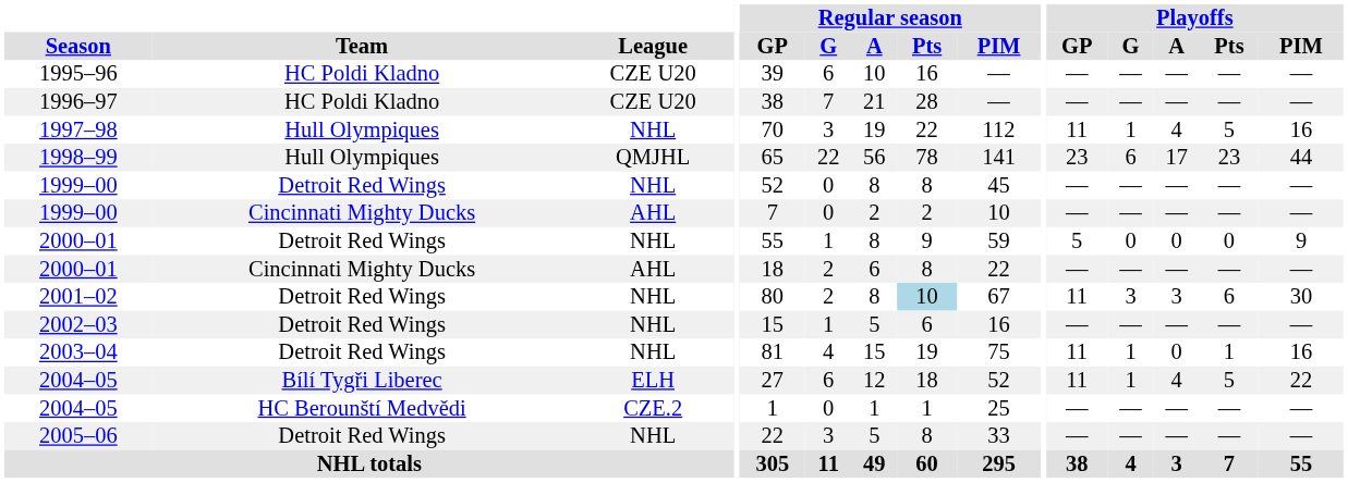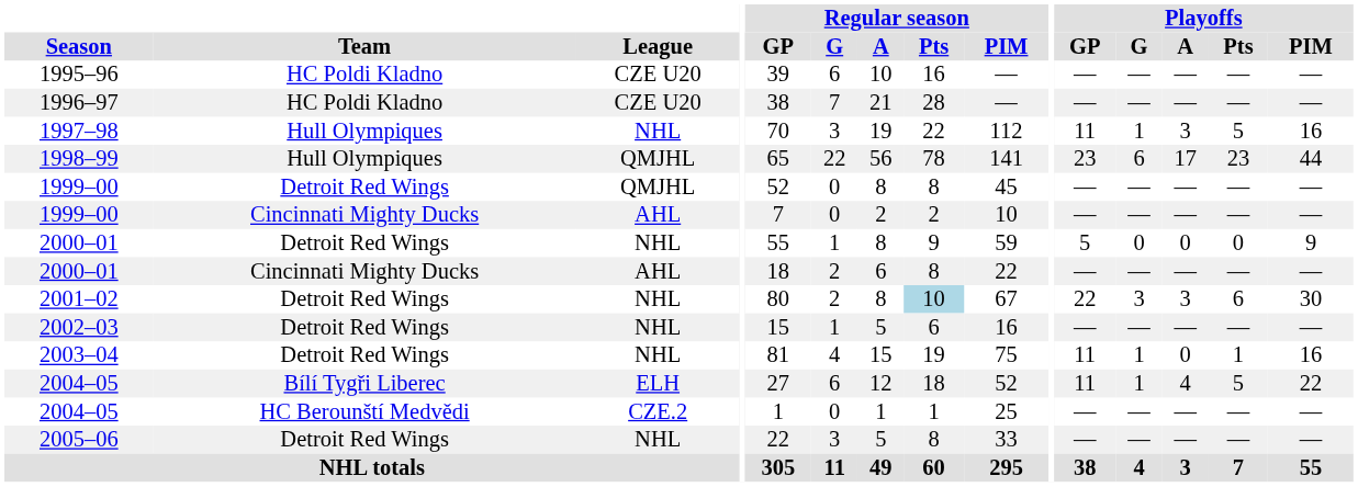 <table border="0" cellpadding="1" cellspacing="0" style="text-align:center; width:60em">
 <tr bgcolor="#e0e0e0">
 <th colspan="3" bgcolor="#ffffff"></th>
 <th rowspan="100" bgcolor="#ffffff"></th>
 <th colspan="5"><a href='#'>Regular season</a></th>
 <th rowspan="100" bgcolor="#ffffff"></th>
 <th colspan="5"><a href='#'>Playoffs</a></th>
 </tr>
 <tr bgcolor="#e0e0e0">
 <th><a href='#'>Season</a></th>
 <th>Team</th>
 <th>League</th>
 <th>GP</th>
 <th><a href='#'>G</a></th>
 <th><a href='#'>A</a></th>
 <th><a href='#'>Pts</a></th>
 <th><a href='#'>PIM</a></th>
 <th>GP</th>
 <th>G</th>
 <th>A</th>
 <th>Pts</th>
 <th>PIM</th>
 </tr>
 <tr>
 <td>1995–96</td>
 <td><a href='#'>HC Poldi Kladno</a></td>
 <td>CZE U20</td>
 <td>39</td>
 <td>6</td>
 <td>10</td>
 <td>16</td>
 <td>—</td>
 <td>—</td>
 <td>—</td>
 <td>—</td>
 <td>—</td>
 <td>—</td>
 </tr>
 <tr bgcolor="#f0f0f0">
 <td>1996–97</td>
 <td>HC Poldi Kladno</td>
 <td>CZE U20</td>
 <td>38</td>
 <td>7</td>
 <td>21</td>
 <td>28</td>
 <td>—</td>
 <td>—</td>
 <td>—</td>
 <td>—</td>
 <td>—</td>
 <td>—</td>
 </tr>
 <tr>
 <td><a href='#'>1997–98</a></td>
 <td><a href='#'>Hull Olympiques</a></td>
 <td><a href='#'>NHL</a></td>
 <td>70</td>
 <td>3</td>
 <td>19</td>
 <td>22</td>
 <td>112</td>
 <td>11</td>
 <td>1</td>
-<td>4</td>
+<td>3</td>
 <td>5</td>
 <td>16</td>
 </tr>
 <tr bgcolor="#f0f0f0">
 <td><a href='#'>1998–99</a></td>
 <td>Hull Olympiques</td>
 <td>QMJHL</td>
 <td>65</td>
 <td>22</td>
 <td>56</td>
 <td>78</td>
 <td>141</td>
 <td>23</td>
 <td>6</td>
 <td>17</td>
 <td>23</td>
 <td>44</td>
 </tr>
 <tr>
 <td><a href='#'>1999–00</a></td>
 <td><a href='#'>Detroit Red Wings</a></td>
-<td><a href='#'>NHL</a></td>
+<td>QMJHL</td>
 <td>52</td>
 <td>0</td>
 <td>8</td>
 <td>8</td>
 <td>45</td>
 <td>—</td>
 <td>—</td>
 <td>—</td>
 <td>—</td>
 <td>—</td>
 </tr>
 <tr bgcolor="#f0f0f0">
 <td><a href='#'>1999–00</a></td>
 <td><a href='#'>Cincinnati Mighty Ducks</a></td>
 <td><a href='#'>AHL</a></td>
 <td>7</td>
 <td>0</td>
 <td>2</td>
 <td>2</td>
 <td>10</td>
 <td>—</td>
 <td>—</td>
 <td>—</td>
 <td>—</td>
 <td>—</td>
 </tr>
 <tr>
 <td><a href='#'>2000–01</a></td>
 <td>Detroit Red Wings</td>
 <td>NHL</td>
 <td>55</td>
 <td>1</td>
 <td>8</td>
 <td>9</td>
 <td>59</td>
 <td>5</td>
 <td>0</td>
 <td>0</td>
 <td>0</td>
 <td>9</td>
 </tr>
 <tr bgcolor="#f0f0f0">
 <td><a href='#'>2000–01</a></td>
 <td>Cincinnati Mighty Ducks</td>
 <td>AHL</td>
 <td>18</td>
 <td>2</td>
 <td>6</td>
 <td>8</td>
 <td>22</td>
 <td>—</td>
 <td>—</td>
 <td>—</td>
 <td>—</td>
 <td>—</td>
 </tr>
 <tr>
 <td><a href='#'>2001–02</a></td>
 <td>Detroit Red Wings</td>
 <td>NHL</td>
 <td>80</td>
 <td>2</td>
 <td>8</td>
 <td style="background: lightblue;">10</td>
 <td>67</td>
-<td>11</td>
+<td>22</td>
 <td>3</td>
 <td>3</td>
 <td>6</td>
 <td>30</td>
 </tr>
 <tr bgcolor="#f0f0f0">
 <td><a href='#'>2002–03</a></td>
 <td>Detroit Red Wings</td>
 <td>NHL</td>
 <td>15</td>
 <td>1</td>
 <td>5</td>
 <td>6</td>
 <td>16</td>
 <td>—</td>
 <td>—</td>
 <td>—</td>
 <td>—</td>
 <td>—</td>
 </tr>
 <tr>
 <td><a href='#'>2003–04</a></td>
 <td>Detroit Red Wings</td>
 <td>NHL</td>
 <td>81</td>
 <td>4</td>
 <td>15</td>
 <td>19</td>
 <td>75</td>
 <td>11</td>
 <td>1</td>
 <td>0</td>
 <td>1</td>
 <td>16</td>
 </tr>
 <tr bgcolor="#f0f0f0">
 <td><a href='#'>2004–05</a></td>
 <td><a href='#'>Bílí Tygři Liberec</a></td>
 <td><a href='#'>ELH</a></td>
 <td>27</td>
 <td>6</td>
 <td>12</td>
 <td>18</td>
 <td>52</td>
 <td>11</td>
 <td>1</td>
 <td>4</td>
 <td>5</td>
 <td>22</td>
 </tr>
 <tr>
 <td><a href='#'>2004–05</a></td>
 <td><a href='#'>HC Berounští Medvědi</a></td>
 <td><a href='#'>CZE.2</a></td>
 <td>1</td>
 <td>0</td>
 <td>1</td>
 <td>1</td>
 <td>25</td>
 <td>—</td>
 <td>—</td>
 <td>—</td>
 <td>—</td>
 <td>—</td>
 </tr>
 <tr bgcolor="#f0f0f0">
 <td><a href='#'>2005–06</a></td>
 <td>Detroit Red Wings</td>
 <td>NHL</td>
 <td>22</td>
 <td>3</td>
 <td>5</td>
 <td>8</td>
 <td>33</td>
 <td>—</td>
 <td>—</td>
 <td>—</td>
 <td>—</td>
 <td>—</td>
 </tr>
 <tr bgcolor="#e0e0e0">
 <th colspan="3">NHL totals</th>
 <th>305</th>
 <th>11</th>
 <th>49</th>
 <th>60</th>
 <th>295</th>
 <th>38</th>
 <th>4</th>
 <th>3</th>
 <th>7</th>
 <th>55</th>
 </tr>
 </table>
